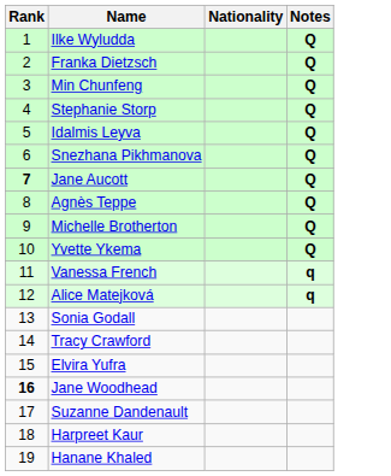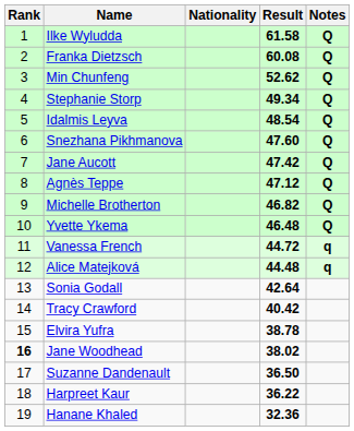 <table class="wikitable sortable" style="text-align:center">
 <tr>
 <th>Rank</th>
 <th>Name</th>
 <th>Nationality</th>
+<th>Result</th>
 <th>Notes</th>
 </tr>
 <tr bgcolor=ccffcc>
 <td>1</td>
 <td align=left><a href='#'>Ilke Wyludda</a></td>
 <td align=left></td>
+<td><strong>61.58</strong></td>
 <td><strong>Q</strong></td>
 </tr>
 <tr bgcolor=ccffcc>
 <td>2</td>
 <td align=left><a href='#'>Franka Dietzsch</a></td>
 <td align=left></td>
+<td><strong>60.08</strong></td>
 <td><strong>Q</strong></td>
 </tr>
 <tr bgcolor=ccffcc>
 <td>3</td>
 <td align=left><a href='#'>Min Chunfeng</a></td>
 <td align=left></td>
+<td><strong>52.62</strong></td>
 <td><strong>Q</strong></td>
 </tr>
 <tr bgcolor=ccffcc>
 <td>4</td>
 <td align=left><a href='#'>Stephanie Storp</a></td>
 <td align=left></td>
+<td><strong>49.34</strong></td>
 <td><strong>Q</strong></td>
 </tr>
 <tr bgcolor=ccffcc>
 <td>5</td>
 <td align=left><a href='#'>Idalmis Leyva</a></td>
 <td align=left></td>
+<td><strong>48.54</strong></td>
 <td><strong>Q</strong></td>
 </tr>
 <tr bgcolor=ccffcc>
 <td>6</td>
 <td align=left><a href='#'>Snezhana Pikhmanova</a></td>
 <td align=left></td>
+<td><strong>47.60</strong></td>
 <td><strong>Q</strong></td>
 </tr>
 <tr bgcolor=ccffcc>
-<td><strong>7</strong></td>
+<td>7</td>
 <td align=left><a href='#'>Jane Aucott</a></td>
 <td align=left></td>
+<td><strong>47.42</strong></td>
 <td><strong>Q</strong></td>
 </tr>
 <tr bgcolor=ccffcc>
 <td>8</td>
 <td align=left><a href='#'>Agnès Teppe</a></td>
 <td align=left></td>
+<td><strong>47.12</strong></td>
 <td><strong>Q</strong></td>
 </tr>
 <tr bgcolor=ccffcc>
 <td>9</td>
 <td align=left><a href='#'>Michelle Brotherton</a></td>
 <td align=left></td>
+<td><strong>46.82</strong></td>
 <td><strong>Q</strong></td>
 </tr>
 <tr bgcolor=ccffcc>
 <td>10</td>
 <td align=left><a href='#'>Yvette Ykema</a></td>
 <td align=left></td>
+<td><strong>46.48</strong></td>
 <td><strong>Q</strong></td>
 </tr>
 <tr bgcolor=ddffdd>
 <td>11</td>
 <td align=left><a href='#'>Vanessa French</a></td>
 <td align=left></td>
+<td><strong>44.72</strong></td>
 <td><strong>q</strong></td>
 </tr>
 <tr bgcolor=ddffdd>
 <td>12</td>
 <td align=left><a href='#'>Alice Matejková</a></td>
 <td align=left></td>
+<td><strong>44.48</strong></td>
 <td><strong>q</strong></td>
 </tr>
 <tr>
 <td>13</td>
 <td align=left><a href='#'>Sonia Godall</a></td>
 <td align=left></td>
+<td><strong>42.64</strong></td>
 <td></td>
 </tr>
 <tr>
 <td>14</td>
 <td align=left><a href='#'>Tracy Crawford</a></td>
 <td align=left></td>
+<td><strong>40.42</strong></td>
 <td></td>
 </tr>
 <tr>
 <td>15</td>
 <td align=left><a href='#'>Elvira Yufra</a></td>
 <td align=left></td>
+<td><strong>38.78</strong></td>
 <td></td>
 </tr>
 <tr>
 <td><strong>16</strong></td>
 <td align=left><a href='#'>Jane Woodhead</a></td>
 <td align=left></td>
+<td><strong>38.02</strong></td>
 <td></td>
 </tr>
 <tr>
 <td>17</td>
 <td align=left><a href='#'>Suzanne Dandenault</a></td>
 <td align=left></td>
+<td><strong>36.50</strong></td>
 <td></td>
 </tr>
 <tr>
 <td>18</td>
 <td align=left><a href='#'>Harpreet Kaur</a></td>
 <td align=left></td>
+<td><strong>36.22</strong></td>
 <td></td>
 </tr>
 <tr>
 <td>19</td>
 <td align=left><a href='#'>Hanane Khaled</a></td>
 <td align=left></td>
+<td><strong>32.36</strong></td>
 <td></td>
 </tr>
 </table>
